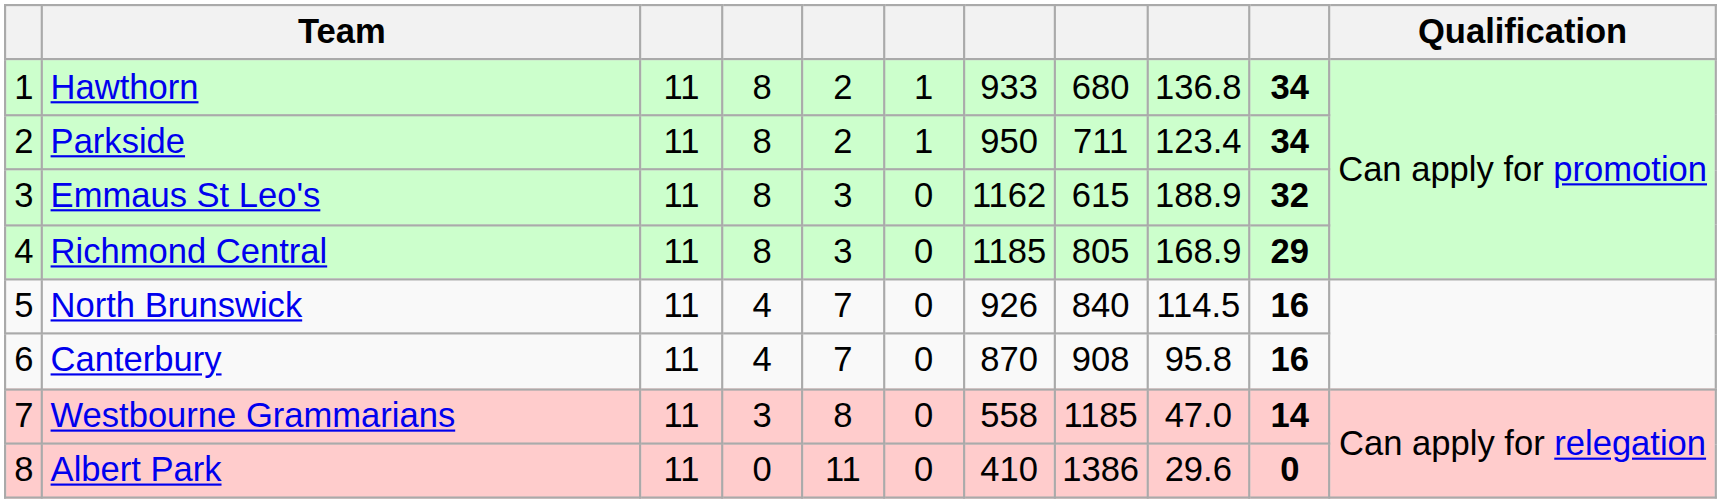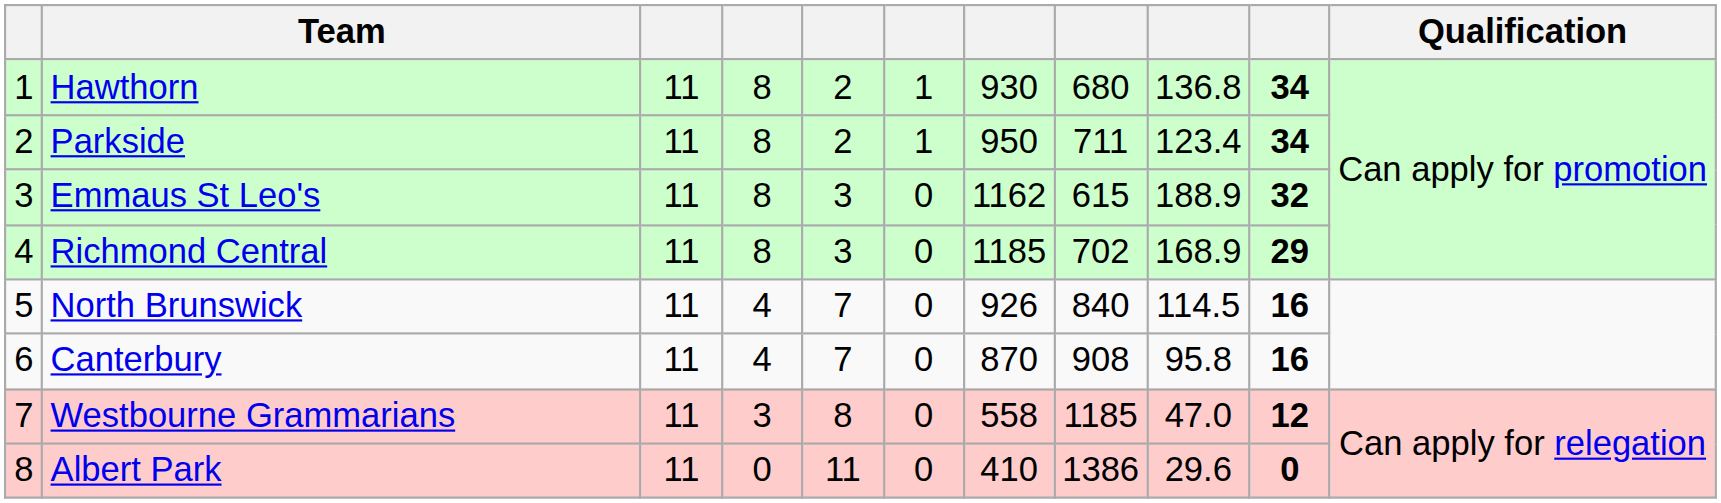 <table class="wikitable" style="text-align:center; margin-bottom:0">
 <tr>
 <th style="width:10px"></th>
 <th style="width:35%;">Team</th>
 <th style="width:30px;"></th>
 <th style="width:30px;"></th>
 <th style="width:30px;"></th>
 <th style="width:30px;"></th>
 <th style="width:30px;"></th>
 <th style="width:30px;"></th>
 <th style="width:30px;"></th>
 <th style="width:30px;"></th>
 <th>Qualification</th>
 </tr>
 <tr style="background:#ccffcc;">
 <td>1</td>
 <td style="text-align:left;"><a href='#'>Hawthorn</a></td>
 <td>11</td>
 <td>8</td>
 <td>2</td>
 <td>1</td>
-<td>933</td>
+<td>930</td>
 <td>680</td>
 <td>136.8</td>
 <td><strong>34</strong></td>
 <td rowspan=4>Can apply for <a href='#'>promotion</a></td>
 </tr>
 <tr style="background:#ccffcc;">
 <td>2</td>
 <td style="text-align:left;"><a href='#'>Parkside</a></td>
 <td>11</td>
 <td>8</td>
 <td>2</td>
 <td>1</td>
 <td>950</td>
 <td>711</td>
 <td>123.4</td>
 <td><strong>34</strong></td>
 </tr>
 <tr style="background:#ccffcc;">
 <td>3</td>
 <td style="text-align:left;"><a href='#'>Emmaus St Leo's</a></td>
 <td>11</td>
 <td>8</td>
 <td>3</td>
 <td>0</td>
 <td>1162</td>
 <td>615</td>
 <td>188.9</td>
 <td><strong>32</strong></td>
 </tr>
 <tr style="background:#ccffcc;">
 <td>4</td>
 <td style="text-align:left;"><a href='#'>Richmond Central</a></td>
 <td>11</td>
 <td>8</td>
 <td>3</td>
 <td>0</td>
 <td>1185</td>
-<td>805</td>
+<td>702</td>
 <td>168.9</td>
 <td><strong>29</strong></td>
 </tr>
 <tr>
 <td>5</td>
 <td style="text-align:left;"><a href='#'>North Brunswick</a></td>
 <td>11</td>
 <td>4</td>
 <td>7</td>
 <td>0</td>
 <td>926</td>
 <td>840</td>
 <td>114.5</td>
 <td><strong>16</strong></td>
 </tr>
 <tr>
 <td>6</td>
 <td style="text-align:left;"><a href='#'>Canterbury</a></td>
 <td>11</td>
 <td>4</td>
 <td>7</td>
 <td>0</td>
 <td>870</td>
 <td>908</td>
 <td>95.8</td>
 <td><strong>16</strong></td>
 </tr>
 <tr style="background:#FFCCCC;">
 <td>7</td>
 <td style="text-align:left;"><a href='#'>Westbourne Grammarians</a></td>
 <td>11</td>
 <td>3</td>
 <td>8</td>
 <td>0</td>
 <td>558</td>
 <td>1185</td>
 <td>47.0</td>
-<td><strong>14</strong></td>
+<td><strong>12</strong></td>
 <td rowspan=2>Can apply for <a href='#'>relegation</a></td>
 </tr>
 <tr style="background:#FFCCCC;">
 <td>8</td>
 <td style="text-align:left;"><a href='#'>Albert Park</a></td>
 <td>11</td>
 <td>0</td>
 <td>11</td>
 <td>0</td>
 <td>410</td>
 <td>1386</td>
 <td>29.6</td>
 <td><strong>0</strong></td>
 </tr>
 </table>
